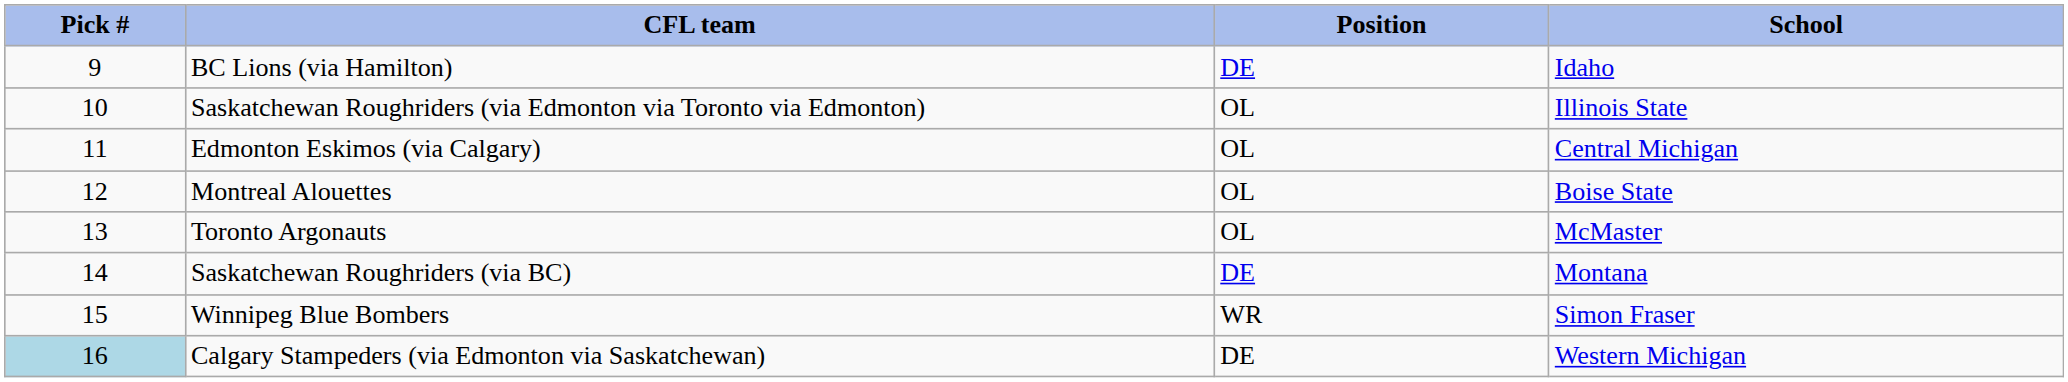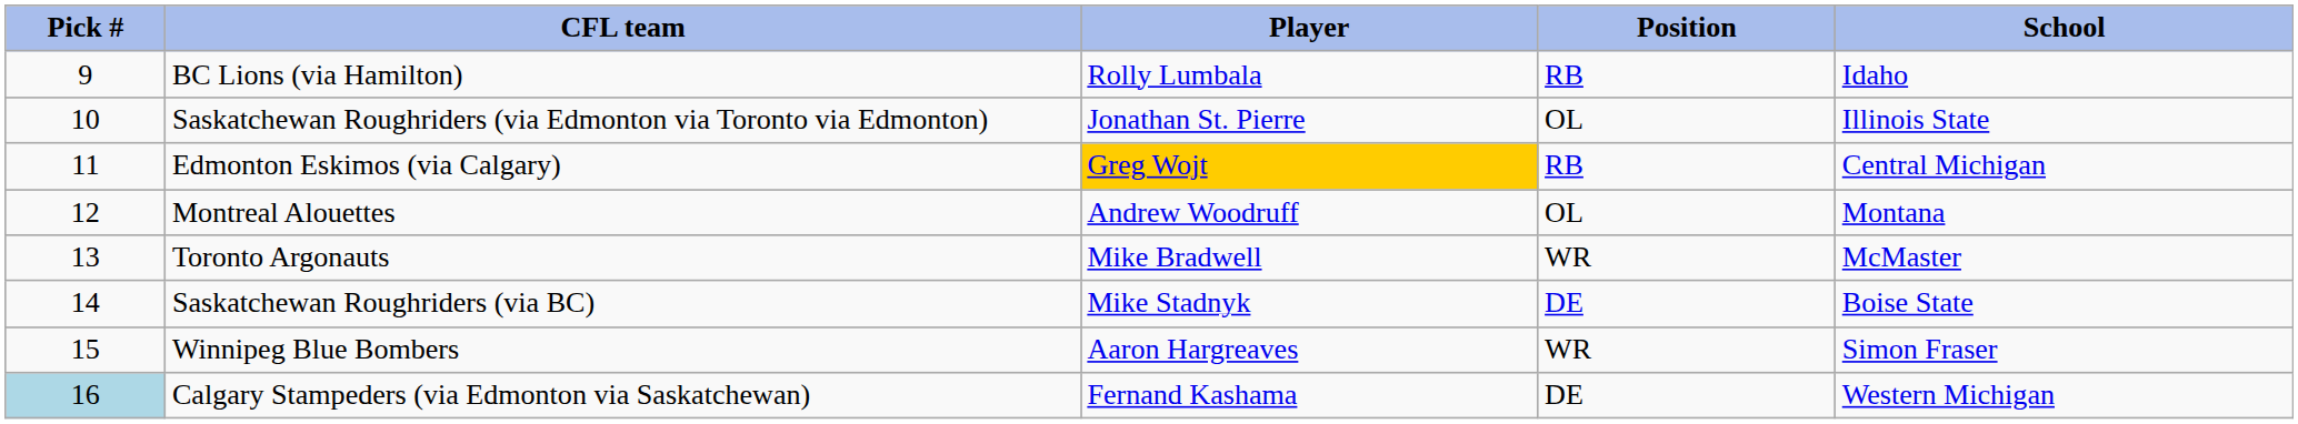 <table class="wikitable" style="width: 100%">
 <tr>
 <th style="background:#A8BDEC;" width=7%>Pick #</th>
 <th width=40% style="background:#A8BDEC;">CFL team</th>
+<th width=20% style="background:#A8BDEC;">Player</th>
 <th width=13% style="background:#A8BDEC;">Position</th>
 <th width=20% style="background:#A8BDEC;">School</th>
 </tr>
 <tr>
 <td align=center>9</td>
 <td>BC Lions (via Hamilton)</td>
-<td><a href='#'>DE</a></td>
+<td><a href='#'>Rolly Lumbala</a></td>
+<td><a href='#'>RB</a></td>
 <td><a href='#'>Idaho</a></td>
 </tr>
 <tr>
 <td align=center>10</td>
 <td>Saskatchewan Roughriders (via Edmonton via Toronto via Edmonton)</td>
+<td><a href='#'>Jonathan St. Pierre</a></td>
 <td>OL</td>
 <td><a href='#'>Illinois State</a></td>
 </tr>
 <tr>
 <td align=center>11</td>
 <td>Edmonton Eskimos (via Calgary)</td>
-<td>OL</td>
+<td bgcolor="#FFCC00"><a href='#'>Greg Wojt</a></td>
+<td><a href='#'>RB</a></td>
 <td><a href='#'>Central Michigan</a></td>
 </tr>
 <tr>
 <td align=center>12</td>
 <td>Montreal Alouettes</td>
+<td><a href='#'>Andrew Woodruff</a></td>
 <td>OL</td>
-<td><a href='#'>Boise State</a></td>
+<td><a href='#'>Montana</a></td>
 </tr>
 <tr>
 <td align=center>13</td>
 <td>Toronto Argonauts</td>
-<td>OL</td>
+<td><a href='#'>Mike Bradwell</a></td>
+<td>WR</td>
 <td><a href='#'>McMaster</a></td>
 </tr>
 <tr>
 <td align=center>14</td>
 <td>Saskatchewan Roughriders (via BC)</td>
+<td><a href='#'>Mike Stadnyk</a></td>
 <td><a href='#'>DE</a></td>
-<td><a href='#'>Montana</a></td>
+<td><a href='#'>Boise State</a></td>
 </tr>
 <tr>
 <td align=center>15</td>
 <td>Winnipeg Blue Bombers</td>
+<td><a href='#'>Aaron Hargreaves</a></td>
 <td>WR</td>
 <td><a href='#'>Simon Fraser</a></td>
 </tr>
 <tr>
 <td align=center style="background: lightblue;">16</td>
 <td>Calgary Stampeders (via Edmonton via Saskatchewan)</td>
+<td><a href='#'>Fernand Kashama</a></td>
 <td>DE</td>
 <td><a href='#'>Western Michigan</a></td>
 </tr>
 </table>
